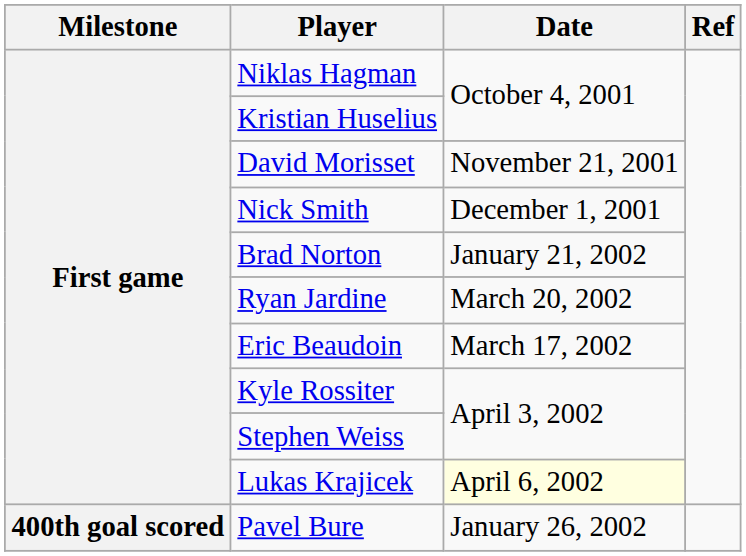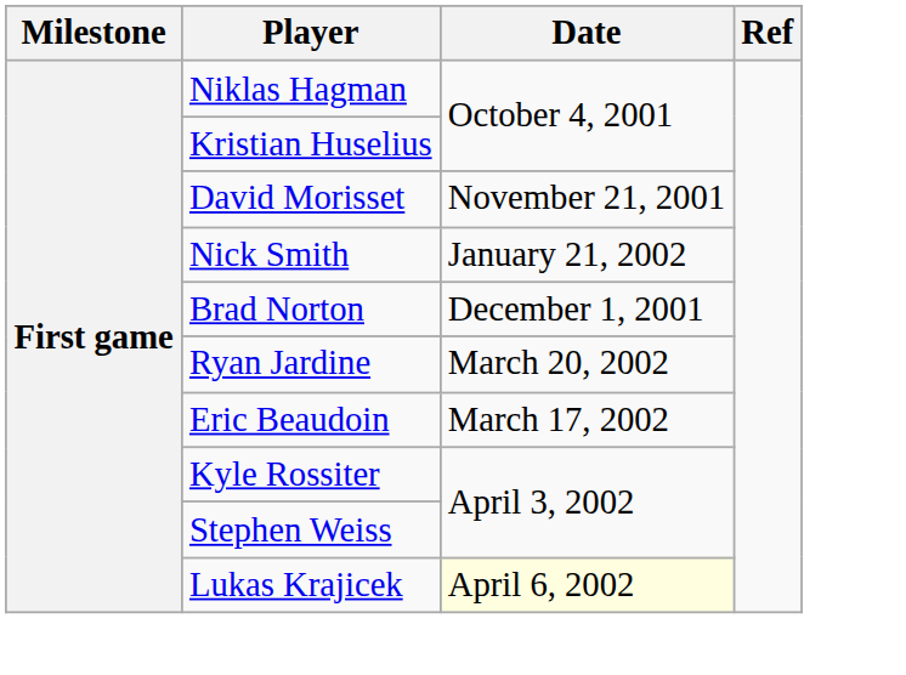 <table class="wikitable">
 <tr>
 <th scope="col">Milestone</th>
 <th scope="col">Player</th>
 <th scope="col">Date</th>
 <th scope="col">Ref</th>
 </tr>
 <tr>
 <th rowspan=10>First game</th>
 <td><a href='#'>Niklas Hagman</a></td>
 <td rowspan=2>October 4, 2001</td>
 <td rowspan=10></td>
 </tr>
 <tr>
 <td><a href='#'>Kristian Huselius</a></td>
 </tr>
 <tr>
 <td><a href='#'>David Morisset</a></td>
 <td>November 21, 2001</td>
 </tr>
 <tr>
 <td><a href='#'>Nick Smith</a></td>
-<td>December 1, 2001</td>
+<td>January 21, 2002</td>
 </tr>
 <tr>
 <td><a href='#'>Brad Norton</a></td>
-<td>January 21, 2002</td>
+<td>December 1, 2001</td>
 </tr>
 <tr>
 <td><a href='#'>Ryan Jardine</a></td>
 <td>March 20, 2002</td>
 </tr>
 <tr>
 <td><a href='#'>Eric Beaudoin</a></td>
 <td>March 17, 2002</td>
 </tr>
 <tr>
 <td><a href='#'>Kyle Rossiter</a></td>
 <td rowspan=2>April 3, 2002</td>
 </tr>
 <tr>
 <td><a href='#'>Stephen Weiss</a></td>
 </tr>
 <tr>
 <td><a href='#'>Lukas Krajicek</a></td>
 <td style="background: lightyellow;">April 6, 2002</td>
 </tr>
-<tr>
-<th>400th goal scored</th>
-<td><a href='#'>Pavel Bure</a></td>
-<td>January 26, 2002</td>
-<td></td>
-</tr>
 </table>
